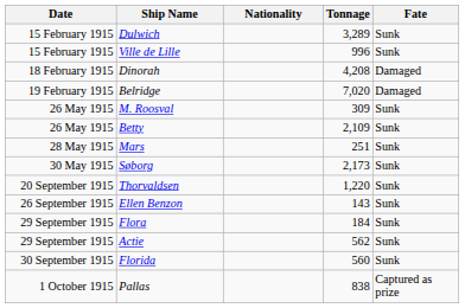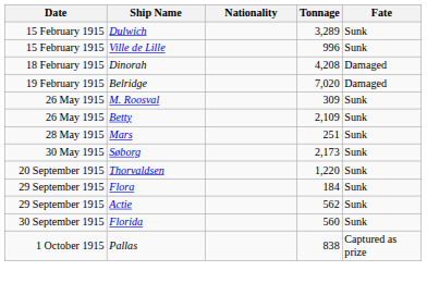 <table class="wikitable sortable">
 <tr>
 <th width="160px">Date</th>
 <th width="150px">Ship Name</th>
 <th width="140px">Nationality</th>
 <th width="25px">Tonnage</th>
 <th width="120px">Fate</th>
 </tr>
 <tr>
 <td align="right">15 February 1915</td>
 <td align="left"><a href='#'><em>Dulwich</em></a></td>
 <td align="left"></td>
 <td align="right">3,289</td>
 <td align="left">Sunk</td>
 </tr>
 <tr>
 <td align="right">15 February 1915</td>
 <td align="left"><a href='#'><em>Ville de Lille</em></a></td>
 <td align="left"></td>
 <td align="right">996</td>
 <td align="left">Sunk</td>
 </tr>
 <tr>
 <td align="right">18 February 1915</td>
 <td align="left"><em>Dinorah</em></td>
 <td align="left"></td>
 <td align="right">4,208</td>
 <td align="left">Damaged</td>
 </tr>
 <tr>
 <td align="right">19 February 1915</td>
 <td align="left"><em>Belridge</em></td>
 <td align="left"></td>
 <td align="right">7,020</td>
 <td align="left">Damaged</td>
 </tr>
 <tr>
 <td align="right">26 May 1915</td>
 <td align="left"><a href='#'><em>M. Roosval</em></a></td>
 <td align="left"></td>
 <td align="right">309</td>
 <td align="left">Sunk</td>
 </tr>
 <tr>
 <td align="right">26 May 1915</td>
 <td align="left"><a href='#'><em>Betty</em></a></td>
 <td align="left"></td>
 <td align="right">2,109</td>
 <td align="left">Sunk</td>
 </tr>
 <tr>
 <td align="right">28 May 1915</td>
 <td align="left"><a href='#'><em>Mars</em></a></td>
 <td align="left"></td>
 <td align="right">251</td>
 <td align="left">Sunk</td>
 </tr>
 <tr>
 <td align="right">30 May 1915</td>
 <td align="left"><a href='#'><em>Søborg</em></a></td>
 <td align="left"></td>
 <td align="right">2,173</td>
 <td align="left">Sunk</td>
 </tr>
 <tr>
 <td align="right">20 September 1915</td>
 <td align="left"><a href='#'><em>Thorvaldsen</em></a></td>
 <td align="left"></td>
 <td align="right">1,220</td>
 <td align="left">Sunk</td>
 </tr>
 <tr>
-<td align="right">26 September 1915</td>
-<td align="left"><a href='#'><em>Ellen Benzon</em></a></td>
-<td align="left"></td>
-<td align="right">143</td>
-<td align="left">Sunk</td>
-</tr>
-<tr>
 <td align="right">29 September 1915</td>
 <td align="left"><a href='#'><em>Flora</em></a></td>
 <td align="left"></td>
 <td align="right">184</td>
 <td align="left">Sunk</td>
 </tr>
 <tr>
 <td align="right">29 September 1915</td>
 <td align="left"><a href='#'><em>Actie</em></a></td>
 <td align="left"></td>
 <td align="right">562</td>
 <td align="left">Sunk</td>
 </tr>
 <tr>
 <td align="right">30 September 1915</td>
 <td align="left"><a href='#'><em>Florida</em></a></td>
 <td align="left"></td>
 <td align="right">560</td>
 <td align="left">Sunk</td>
 </tr>
 <tr>
 <td align="right">1 October 1915</td>
 <td align="left"><em>Pallas</em></td>
 <td align="left"></td>
 <td align="right">838</td>
 <td align="left">Captured as prize</td>
 </tr>
 </table>
